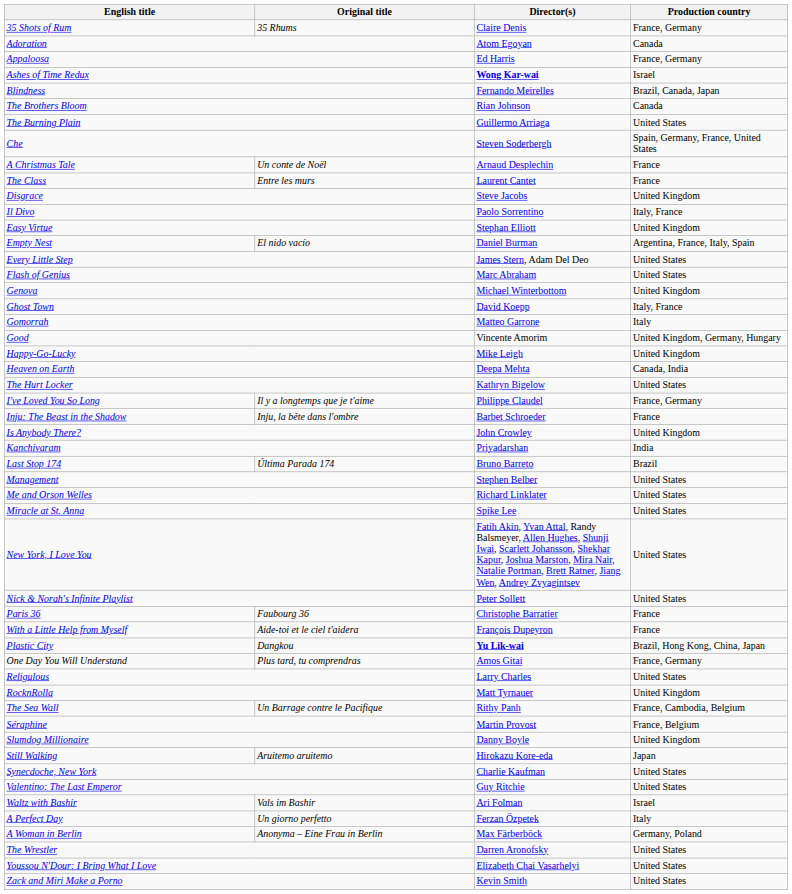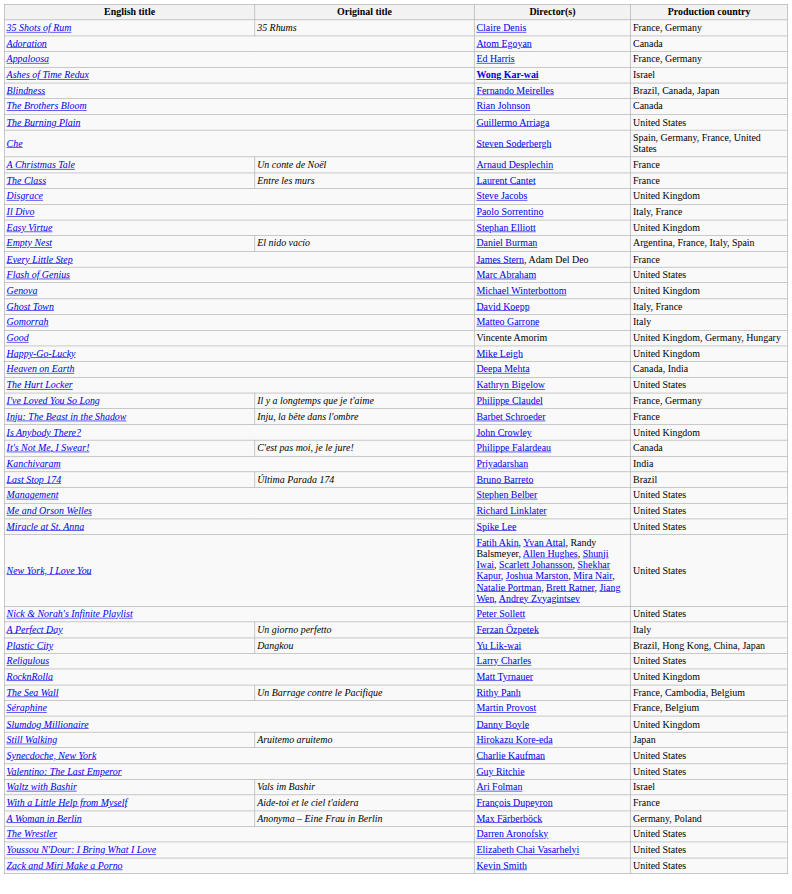 <table class="sortable wikitable" width="100%" cellpadding="5">
 <tr>
 <th scope="col" width="32%">English title</th>
 <th scope="col" width="28%">Original title</th>
 <th scope="col" width="20%">Director(s)</th>
 <th scope="col" width="20%">Production country</th>
 </tr>
 <tr>
 <td><em><a href='#'>35 Shots of Rum</a></em></td>
 <td><em>35 Rhums</em></td>
 <td><a href='#'>Claire Denis</a></td>
 <td>France, Germany</td>
 </tr>
 <tr>
 <td colspan=2><em><a href='#'>Adoration</a></em></td>
 <td><a href='#'>Atom Egoyan</a></td>
 <td>Canada</td>
 </tr>
 <tr>
 <td colspan=2><em><a href='#'>Appaloosa</a></em></td>
 <td><a href='#'>Ed Harris</a></td>
 <td>France, Germany</td>
 </tr>
 <tr>
 <td colspan=2><em><a href='#'>Ashes of Time Redux</a></em></td>
 <td><strong><a href='#'>Wong Kar-wai</a></strong></td>
 <td>Israel</td>
 </tr>
 <tr>
 <td colspan=2><em><a href='#'>Blindness</a></em></td>
 <td><a href='#'>Fernando Meirelles</a></td>
 <td>Brazil, Canada, Japan</td>
 </tr>
 <tr>
 <td colspan=2><em><a href='#'>The Brothers Bloom</a></em></td>
 <td><a href='#'>Rian Johnson</a></td>
 <td>Canada</td>
 </tr>
 <tr>
 <td colspan=2><em><a href='#'>The Burning Plain</a></em></td>
 <td><a href='#'>Guillermo Arriaga</a></td>
 <td>United States</td>
 </tr>
 <tr>
 <td colspan=2><em><a href='#'>Che</a></em></td>
 <td><a href='#'>Steven Soderbergh</a></td>
 <td>Spain, Germany, France, United States</td>
 </tr>
 <tr>
 <td><em><a href='#'>A Christmas Tale</a></em></td>
 <td><em>Un conte de Noël</em></td>
 <td><a href='#'>Arnaud Desplechin</a></td>
 <td>France</td>
 </tr>
 <tr>
 <td><em><a href='#'>The Class</a></em></td>
 <td><em>Entre les murs</em></td>
 <td><a href='#'>Laurent Cantet</a></td>
 <td>France</td>
 </tr>
 <tr>
 <td colspan=2><em><a href='#'>Disgrace</a></em></td>
 <td><a href='#'>Steve Jacobs</a></td>
 <td>United Kingdom</td>
 </tr>
 <tr>
 <td colspan=2><em><a href='#'>Il Divo</a></em></td>
 <td><a href='#'>Paolo Sorrentino</a></td>
 <td>Italy, France</td>
 </tr>
 <tr>
 <td colspan=2><em><a href='#'>Easy Virtue</a></em></td>
 <td><a href='#'>Stephan Elliott</a></td>
 <td>United Kingdom</td>
 </tr>
 <tr>
 <td><em><a href='#'>Empty Nest</a></em></td>
 <td><em>El nido vacío</em></td>
 <td><a href='#'>Daniel Burman</a></td>
 <td>Argentina, France, Italy, Spain</td>
 </tr>
 <tr>
 <td colspan=2><em><a href='#'>Every Little Step</a></em></td>
 <td><a href='#'>James Stern</a>, Adam Del Deo</td>
-<td>United States</td>
+<td>France</td>
 </tr>
 <tr>
 <td colspan=2><em><a href='#'>Flash of Genius</a></em></td>
 <td><a href='#'>Marc Abraham</a></td>
 <td>United States</td>
 </tr>
 <tr>
 <td colspan=2><em><a href='#'>Genova</a></em></td>
 <td><a href='#'>Michael Winterbottom</a></td>
 <td>United Kingdom</td>
 </tr>
 <tr>
 <td colspan=2><em><a href='#'>Ghost Town</a></em></td>
 <td><a href='#'>David Koepp</a></td>
 <td>Italy, France</td>
 </tr>
 <tr>
 <td colspan=2><em><a href='#'>Gomorrah</a></em></td>
 <td><a href='#'>Matteo Garrone</a></td>
 <td>Italy</td>
 </tr>
 <tr>
 <td colspan=2><em><a href='#'>Good</a></em></td>
 <td>Vincente Amorim</td>
 <td>United Kingdom, Germany, Hungary</td>
 </tr>
 <tr>
 <td colspan=2><em><a href='#'>Happy-Go-Lucky</a></em></td>
 <td><a href='#'>Mike Leigh</a></td>
 <td>United Kingdom</td>
 </tr>
 <tr>
 <td colspan=2><em><a href='#'>Heaven on Earth</a></em></td>
 <td><a href='#'>Deepa Mehta</a></td>
 <td>Canada, India</td>
 </tr>
 <tr>
 <td colspan=2><em><a href='#'>The Hurt Locker</a></em></td>
 <td><a href='#'>Kathryn Bigelow</a></td>
 <td>United States</td>
 </tr>
 <tr>
 <td><em><a href='#'>I've Loved You So Long</a></em></td>
 <td><em>Il y a longtemps que je t'aime</em></td>
 <td><a href='#'>Philippe Claudel</a></td>
 <td>France, Germany</td>
 </tr>
 <tr>
 <td><em><a href='#'>Inju: The Beast in the Shadow</a></em></td>
 <td><em>Inju, la bête dans l'ombre</em></td>
 <td><a href='#'>Barbet Schroeder</a></td>
 <td>France</td>
 </tr>
 <tr>
 <td colspan=2><em><a href='#'>Is Anybody There?</a></em></td>
 <td><a href='#'>John Crowley</a></td>
 <td>United Kingdom</td>
 </tr>
 <tr>
+<td><em><a href='#'>It's Not Me, I Swear!</a></em></td>
+<td><em>C'est pas moi, je le jure!</em></td>
+<td><a href='#'>Philippe Falardeau</a></td>
+<td>Canada</td>
+</tr>
+<tr>
 <td colspan=2><em><a href='#'>Kanchivaram</a></em></td>
 <td><a href='#'>Priyadarshan</a></td>
 <td>India</td>
 </tr>
 <tr>
 <td><em><a href='#'>Last Stop 174</a></em></td>
 <td><em>Última Parada 174</em></td>
 <td><a href='#'>Bruno Barreto</a></td>
 <td>Brazil</td>
 </tr>
 <tr>
 <td colspan=2><em><a href='#'>Management</a></em></td>
 <td><a href='#'>Stephen Belber</a></td>
 <td>United States</td>
 </tr>
 <tr>
 <td colspan=2><em><a href='#'>Me and Orson Welles</a></em></td>
 <td><a href='#'>Richard Linklater</a></td>
 <td>United States</td>
 </tr>
 <tr>
 <td colspan=2><em><a href='#'>Miracle at St. Anna</a></em></td>
 <td><a href='#'>Spike Lee</a></td>
 <td>United States</td>
 </tr>
 <tr>
 <td colspan=2><em><a href='#'>New York, I Love You</a></em></td>
 <td><a href='#'>Fatih Akin</a>, <a href='#'>Yvan Attal</a>, Randy Balsmeyer, <a href='#'>Allen Hughes</a>, <a href='#'>Shunji Iwai</a>, <a href='#'>Scarlett Johansson</a>, <a href='#'>Shekhar Kapur</a>, <a href='#'>Joshua Marston</a>, <a href='#'>Mira Nair</a>, <a href='#'>Natalie Portman</a>, <a href='#'>Brett Ratner</a>, <a href='#'>Jiang Wen</a>, <a href='#'>Andrey Zvyagintsev</a></td>
 <td>United States</td>
 </tr>
 <tr>
 <td colspan=2><em><a href='#'>Nick & Norah's Infinite Playlist</a></em></td>
 <td><a href='#'>Peter Sollett</a></td>
 <td>United States</td>
 </tr>
 <tr>
-<td><em><a href='#'>Paris 36</a></em></td>
-<td><em>Faubourg 36</em></td>
-<td><a href='#'>Christophe Barratier</a></td>
-<td>France</td>
-</tr>
-<tr>
-<td><em><a href='#'>With a Little Help from Myself</a></em></td>
-<td><em>Aide-toi et le ciel t'aidera</em></td>
-<td><a href='#'>François Dupeyron</a></td>
-<td>France</td>
+<td><em><a href='#'>A Perfect Day</a></em></td>
+<td><em>Un giorno perfetto</em></td>
+<td><a href='#'>Ferzan Özpetek</a></td>
+<td>Italy</td>
 </tr>
 <tr>
 <td><em><a href='#'>Plastic City</a></em></td>
 <td><em>Dangkou</em></td>
-<td><strong><a href='#'>Yu Lik-wai</a></strong></td>
+<td><a href='#'>Yu Lik-wai</a></td>
 <td>Brazil, Hong Kong, China, Japan</td>
-</tr>
-<tr>
-<td><em>One Day You Will Understand</em></td>
-<td><em>Plus tard, tu comprendras</em></td>
-<td><a href='#'>Amos Gitai</a></td>
-<td>France, Germany</td>
 </tr>
 <tr>
 <td colspan=2><em><a href='#'>Religulous</a></em></td>
 <td><a href='#'>Larry Charles</a></td>
 <td>United States</td>
 </tr>
 <tr>
 <td colspan=2><em><a href='#'>RocknRolla</a></em></td>
 <td><a href='#'>Matt Tyrnauer</a></td>
 <td>United Kingdom</td>
 </tr>
 <tr>
 <td><em><a href='#'>The Sea Wall</a></em></td>
 <td><em>Un Barrage contre le Pacifique</em></td>
 <td><a href='#'>Rithy Panh</a></td>
 <td>France, Cambodia, Belgium</td>
 </tr>
 <tr>
 <td colspan=2><em><a href='#'>Séraphine</a></em></td>
 <td><a href='#'>Martin Provost</a></td>
 <td>France, Belgium</td>
 </tr>
 <tr>
 <td colspan=2><em><a href='#'>Slumdog Millionaire</a></em></td>
 <td><a href='#'>Danny Boyle</a></td>
 <td>United Kingdom</td>
 </tr>
 <tr>
 <td><em><a href='#'>Still Walking</a></em></td>
 <td><em>Aruitemo aruitemo</em></td>
 <td><a href='#'>Hirokazu Kore-eda</a></td>
 <td>Japan</td>
 </tr>
 <tr>
 <td colspan=2><em><a href='#'>Synecdoche, New York</a></em></td>
 <td><a href='#'>Charlie Kaufman</a></td>
 <td>United States</td>
 </tr>
 <tr>
 <td colspan=2><em><a href='#'>Valentino: The Last Emperor</a></em></td>
 <td><a href='#'>Guy Ritchie</a></td>
 <td>United States</td>
 </tr>
 <tr>
 <td><em><a href='#'>Waltz with Bashir</a></em></td>
 <td><em>Vals im Bashir</em></td>
 <td><a href='#'>Ari Folman</a></td>
 <td>Israel</td>
 </tr>
 <tr>
-<td><em><a href='#'>A Perfect Day</a></em></td>
-<td><em>Un giorno perfetto</em></td>
-<td><a href='#'>Ferzan Özpetek</a></td>
-<td>Italy</td>
+<td><em><a href='#'>With a Little Help from Myself</a></em></td>
+<td><em>Aide-toi et le ciel t'aidera</em></td>
+<td><a href='#'>François Dupeyron</a></td>
+<td>France</td>
 </tr>
 <tr>
 <td><em><a href='#'>A Woman in Berlin</a></em></td>
 <td><em>Anonyma – Eine Frau in Berlin</em></td>
 <td><a href='#'>Max Färberböck</a></td>
 <td>Germany, Poland</td>
 </tr>
 <tr>
 <td colspan=2><em><a href='#'>The Wrestler</a></em></td>
 <td><a href='#'>Darren Aronofsky</a></td>
 <td>United States</td>
 </tr>
 <tr>
 <td colspan=2><em><a href='#'>Youssou N'Dour: I Bring What I Love</a></em></td>
 <td><a href='#'>Elizabeth Chai Vasarhelyi</a></td>
 <td>United States</td>
 </tr>
 <tr>
 <td colspan=2><em><a href='#'>Zack and Miri Make a Porno</a></em></td>
 <td><a href='#'>Kevin Smith</a></td>
 <td>United States</td>
 </tr>
 </table>
